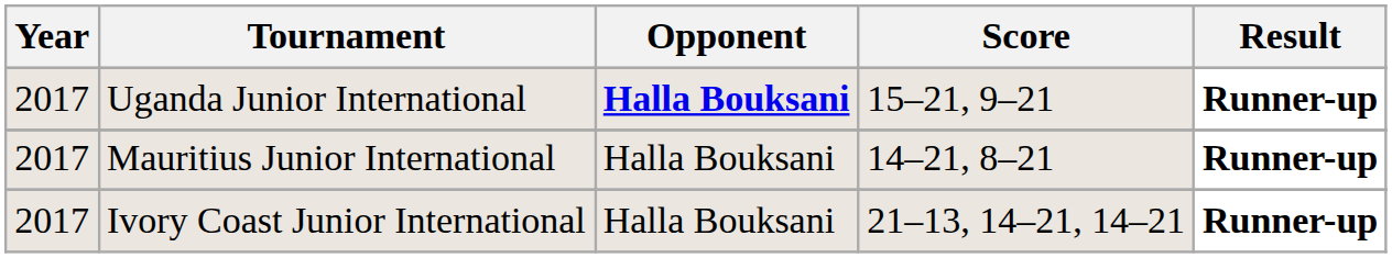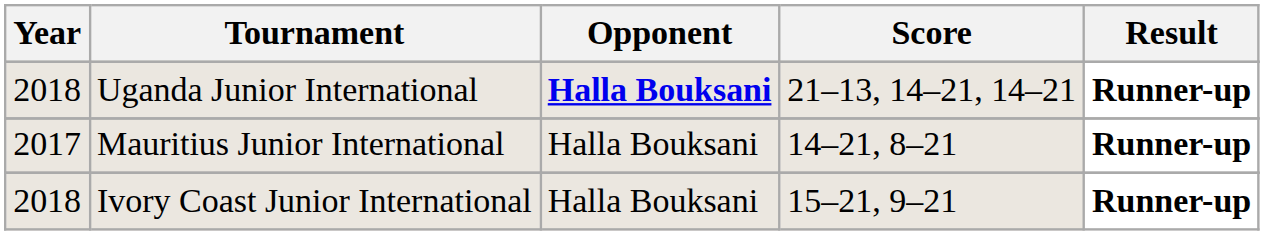 <table class="sortable wikitable" style="font-size: 90%;">
 <tr>
 <th>Year</th>
 <th>Tournament</th>
 <th>Opponent</th>
 <th>Score</th>
 <th>Result</th>
 </tr>
 <tr>
 </tr>
 <tr style="background:#EBE7E0">
-<td align="center">2017</td>
+<td align="center">2018</td>
 <td align="left">Uganda Junior International</td>
 <td align="left"><strong> <a href='#'>Halla Bouksani</a></strong></td>
-<td align="left">15–21, 9–21</td>
+<td align="left">21–13, 14–21, 14–21</td>
 <td style="text-align:left; background:white"> <strong>Runner-up</strong></td>
 </tr>
 <tr>
 </tr>
 <tr style="background:#EBE7E0">
 <td align="center">2017</td>
 <td align="left">Mauritius Junior International</td>
 <td align="left"> Halla Bouksani</td>
 <td align="left">14–21, 8–21</td>
 <td style="text-align:left; background:white"> <strong>Runner-up</strong></td>
 </tr>
 <tr>
 </tr>
 <tr style="background:#EBE7E0">
-<td align="center">2017</td>
+<td align="center">2018</td>
 <td align="left">Ivory Coast Junior International</td>
 <td align="left"> Halla Bouksani</td>
-<td align="left">21–13, 14–21, 14–21</td>
+<td align="left">15–21, 9–21</td>
 <td style="text-align:left; background:white"> <strong>Runner-up</strong></td>
 </tr>
 </table>
